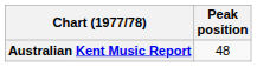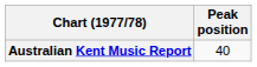 <table class="wikitable sortable plainrowheaders">
 <tr>
 <th scope="col">Chart (1977/78)</th>
 <th scope="col">Peak<br>position</th>
 </tr>
 <tr>
 <th scope="row">Australian <a href='#'>Kent Music Report</a></th>
-<td style="text-align:center;">48</td>
+<td style="text-align:center;">40</td>
 </tr>
 </table>
